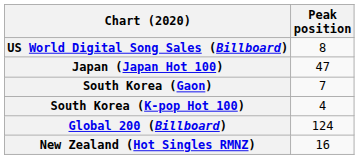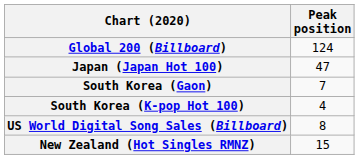 <table class="wikitable sortable plainrowheaders" style="text-align:center">
 <tr>
 <th scope="col">Chart (2020)</th>
 <th scope="col">Peak<br>position</th>
 </tr>
 <tr>
-<th scope="row">US <a href='#'>World Digital Song Sales</a> (<em><a href='#'>Billboard</a></em>)</th>
-<td>8</td>
+<th scope="row"><a href='#'>Global 200</a> (<em><a href='#'>Billboard</a></em>)</th>
+<td>124</td>
 </tr>
 <tr>
 <th scope="row">Japan (<a href='#'>Japan Hot 100</a>)</th>
 <td>47</td>
 </tr>
 <tr>
 <th scope="row">South Korea (<a href='#'>Gaon</a>)</th>
 <td>7</td>
 </tr>
 <tr>
 <th scope="row">South Korea (<a href='#'>K-pop Hot 100</a>)</th>
 <td>4</td>
 </tr>
 <tr>
-<th scope="row"><a href='#'>Global 200</a> (<em><a href='#'>Billboard</a></em>)</th>
-<td>124</td>
+<th scope="row">US <a href='#'>World Digital Song Sales</a> (<em><a href='#'>Billboard</a></em>)</th>
+<td>8</td>
 </tr>
 <tr>
 <th scope="row">New Zealand (<a href='#'>Hot Singles RMNZ</a>)</th>
-<td>16</td>
+<td>15</td>
 </tr>
 </table>
